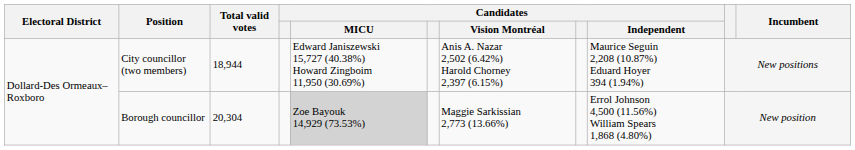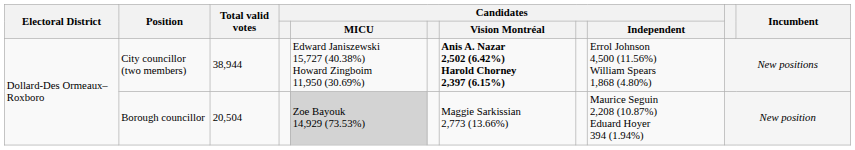 <table class="wikitable" width="100%">
 <tr>
 <th width=10% rowspan=2>Electoral District</th>
 <th width=8% rowspan=2>Position</th>
 <th width=6% rowspan=2>Total valid votes</th>
 <th colspan=6>Candidates</th>
 <th width=1% rowspan=2> </th>
 <th width=10% rowspan=2>Incumbent</th>
 </tr>
 <tr>
 <th width=1% > </th>
 <th width=12% >MICU</th>
 <th width=1% > </th>
 <th width=12% >Vision Montréal</th>
 <th width=1% > </th>
 <th width=12% >Independent</th>
 </tr>
 <tr>
 <td rowspan=2>Dollard-Des Ormeaux–Roxboro</td>
 <td>City councillor<br>(two members)</td>
-<td>18,944</td>
+<td>38,944</td>
 <td> </td>
 <td>Edward Janiszewski<br>15,727 (40.38%)<br>Howard Zingboim<br>11,950 (30.69%)</td>
 <td></td>
-<td>Anis A. Nazar<br>2,502 (6.42%)<br>Harold Chorney<br>2,397 (6.15%)</td>
+<td><strong>Anis A. Nazar<br>2,502 (6.42%)<br>Harold Chorney<br>2,397 (6.15%)</strong></td>
 <td></td>
-<td>Maurice Seguin<br>2,208 (10.87%)<br>Eduard Hoyer<br>394 (1.94%)</td>
+<td>Errol Johnson<br>4,500 (11.56%)<br>William Spears<br>1,868 (4.80%)</td>
 <td colspan="2" style="background:whitesmoke; text-align:center;"><em>New positions</em></td>
 </tr>
 <tr>
 <td>Borough councillor</td>
-<td>20,304</td>
+<td>20,504</td>
 <td></td>
 <td style="background: lightgrey;">Zoe Bayouk<br>14,929 (73.53%)</td>
 <td></td>
 <td>Maggie Sarkissian<br>2,773 (13.66%)</td>
 <td></td>
-<td>Errol Johnson<br>4,500 (11.56%)<br>William Spears<br>1,868 (4.80%)</td>
+<td>Maurice Seguin<br>2,208 (10.87%)<br>Eduard Hoyer<br>394 (1.94%)</td>
 <td colspan="2" style="background:whitesmoke; text-align:center;"><em>New position</em></td>
 </tr>
 </table>
